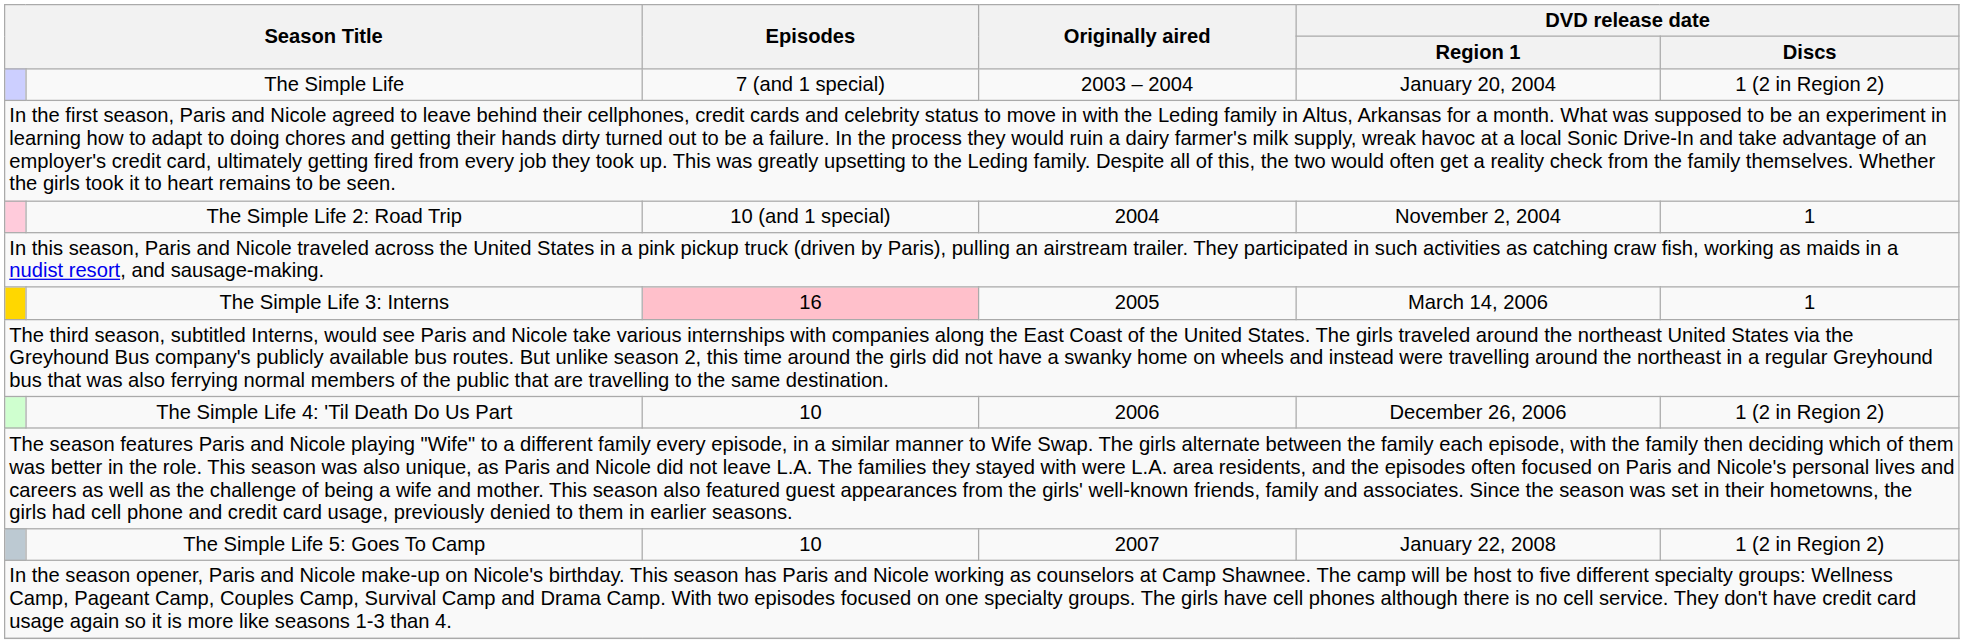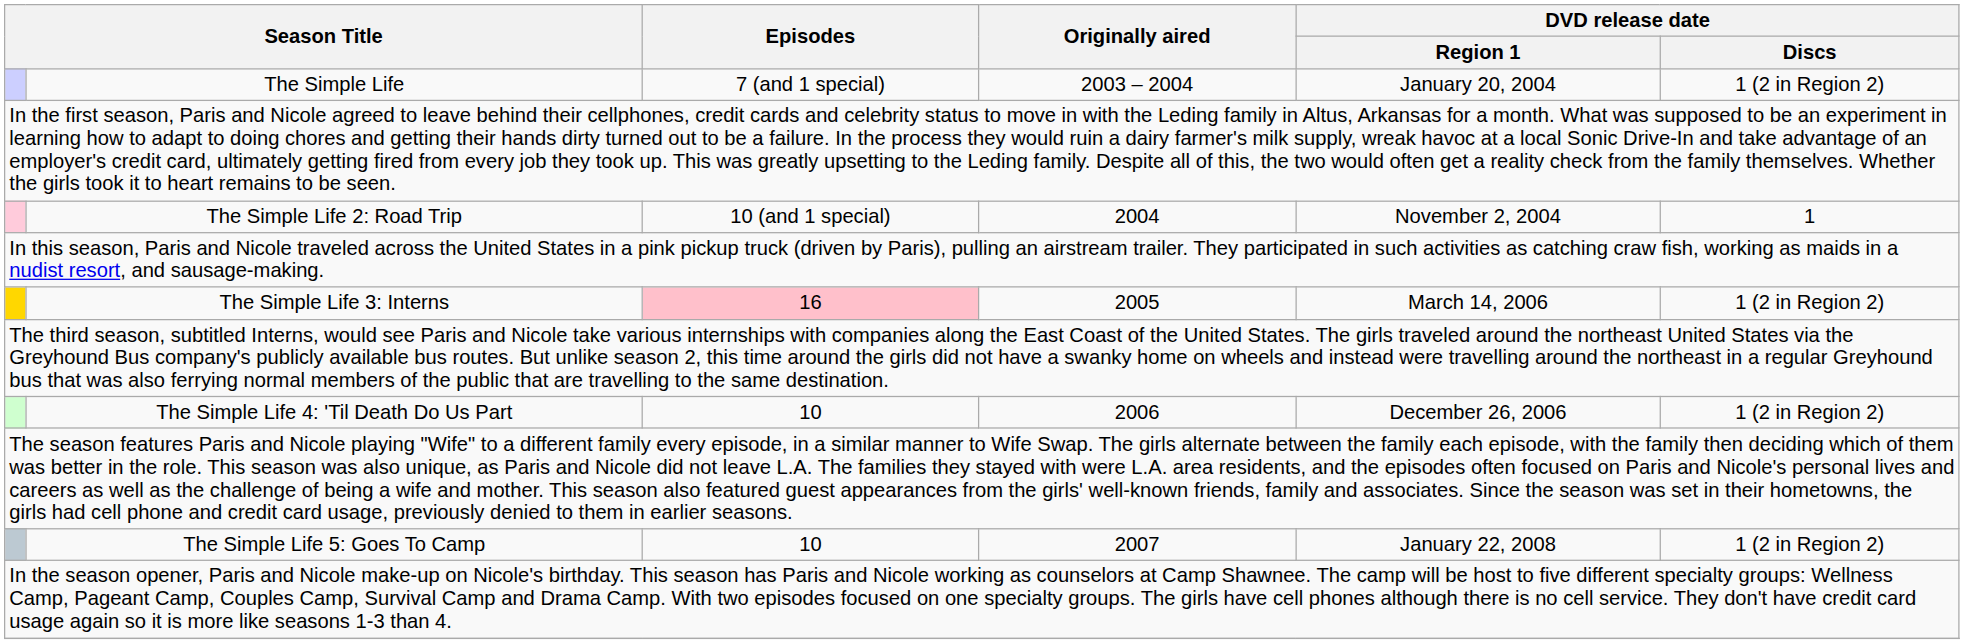 <table class="wikitable" width="98%">
 <tr>
 <th colspan="2" rowspan="2" align="center">Season Title</th>
 <th align="center" rowspan="2">Episodes</th>
 <th align="center" rowspan="2">Originally aired</th>
 <th colspan="2" align="center">DVD release date</th>
 </tr>
 <tr>
 <th align="center">Region 1</th>
 <th align="center">Discs</th>
 </tr>
 <tr>
 <td bgcolor="#cccfff" height="10"></td>
 <td align="center">The Simple Life</td>
 <td align="center">7 (and 1 special)</td>
 <td align="center">2003 – 2004</td>
 <td align="center">January 20, 2004</td>
 <td align="center">1 (2 in Region 2)</td>
 </tr>
 <tr>
 <td colspan="6">In the first season, Paris and Nicole agreed to leave behind their cellphones, credit cards and celebrity status to move in with the Leding family in Altus, Arkansas for a month. What was supposed to be an experiment in learning how to adapt to doing chores and getting their hands dirty turned out to be a failure. In the process they would ruin a dairy farmer's milk supply, wreak havoc at a local Sonic Drive-In and take advantage of an employer's credit card, ultimately getting fired from every job they took up. This was greatly upsetting to the Leding family. Despite all of this, the two would often get a reality check from the family themselves. Whether the girls took it to heart remains to be seen.</td>
 </tr>
 <tr>
 <td bgcolor="#ffcbdb" height="10"></td>
 <td align="center">The Simple Life 2: Road Trip</td>
 <td align="center">10  (and 1 special)</td>
 <td align="center">2004</td>
 <td align="center">November 2, 2004</td>
 <td align="center">1</td>
 </tr>
 <tr>
 <td colspan="6">In this season, Paris and Nicole traveled across the United States in a pink pickup truck (driven by Paris), pulling an airstream trailer. They participated in such activities as catching craw fish, working as maids in a <a href='#'>nudist resort</a>, and sausage-making.</td>
 </tr>
 <tr>
 <td bgcolor="#ffd700" height="10"></td>
 <td align="center">The Simple Life 3: Interns</td>
 <td align="center" style="background: pink;">16</td>
 <td align="center">2005</td>
 <td align="center">March 14, 2006</td>
-<td align="center">1</td>
+<td align="center">1 (2 in Region 2)</td>
 </tr>
 <tr>
 <td colspan="6">The third season, subtitled Interns, would see Paris and Nicole take various internships with companies along the East Coast of the United States. The girls traveled around the northeast United States via the Greyhound Bus company's publicly available bus routes. But unlike season 2, this time around the girls did not have a swanky home on wheels and instead were travelling around the northeast in a regular Greyhound bus that was also ferrying normal members of the public that are travelling to the same destination.</td>
 </tr>
 <tr>
 <td bgcolor="#cfffcf" height="10"></td>
 <td align="center">The Simple Life 4: 'Til Death Do Us Part</td>
 <td align="center">10</td>
 <td align="center">2006</td>
 <td align="center">December 26, 2006</td>
 <td align="center">1 (2 in Region 2)</td>
 </tr>
 <tr>
 <td colspan="6">The season features Paris and Nicole playing "Wife" to a different family every episode, in a similar manner to Wife Swap. The girls alternate between the family each episode, with the family then deciding which of them was better in the role. This season was also unique, as Paris and Nicole did not leave L.A. The families they stayed with were L.A. area residents, and the episodes often focused on Paris and Nicole's personal lives and careers as well as the challenge of being a wife and mother. This season also featured guest appearances from the girls' well-known friends, family and associates. Since the season was set in their hometowns, the girls had cell phone and credit card usage, previously denied to them in earlier seasons.</td>
 </tr>
 <tr>
 <td bgcolor="#bcc9d2" height="10"></td>
 <td align="center">The Simple Life 5: Goes To Camp</td>
 <td align="center">10</td>
 <td align="center">2007</td>
 <td align="center">January 22, 2008</td>
 <td align="center">1 (2 in Region 2)</td>
 </tr>
 <tr>
 <td colspan="6">In the season opener, Paris and Nicole make-up on Nicole's birthday. This season has Paris and Nicole working as counselors at Camp Shawnee. The camp will be host to five different specialty groups: Wellness Camp, Pageant Camp, Couples Camp, Survival Camp and Drama Camp. With two episodes focused on one specialty groups. The girls have cell phones although there is no cell service. They don't have credit card usage again so it is more like seasons 1-3 than 4.</td>
 </tr>
 <tr>
 </tr>
 </table>
